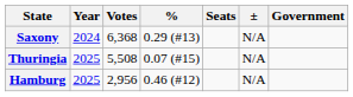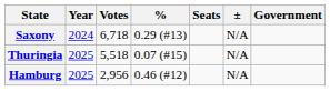 <table class="wikitable sortable" style="text-align:right">
 <tr>
 <th>State</th>
 <th>Year</th>
 <th>Votes</th>
 <th>%</th>
 <th>Seats</th>
 <th>±</th>
 <th>Government</th>
 </tr>
 <tr>
 <th><a href='#'>Saxony</a></th>
 <td align="center"><a href='#'>2024</a></td>
-<td>6,368</td>
+<td>6,718</td>
 <td>0.29 (#13)</td>
 <td></td>
 <td data-sort-value="0">N/A</td>
 <td></td>
 </tr>
 <tr>
 <th><a href='#'>Thuringia</a></th>
 <td align="center"><a href='#'>2025</a></td>
-<td>5,508</td>
+<td>5,518</td>
 <td>0.07 (#15)</td>
 <td></td>
 <td data-sort-value="0">N/A</td>
 <td></td>
 </tr>
 <tr>
 <th><a href='#'>Hamburg</a></th>
 <td align="center"><a href='#'>2025</a></td>
 <td>2,956</td>
 <td>0.46 (#12)</td>
 <td></td>
 <td data-sort-value="0">N/A</td>
 <td></td>
 </tr>
 </table>
